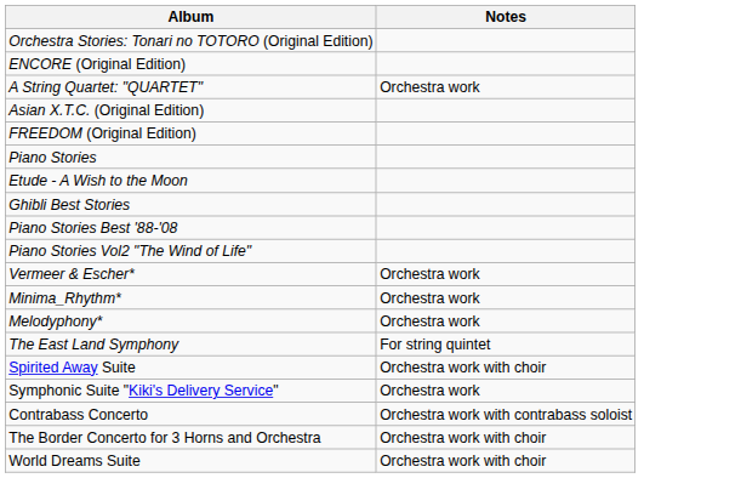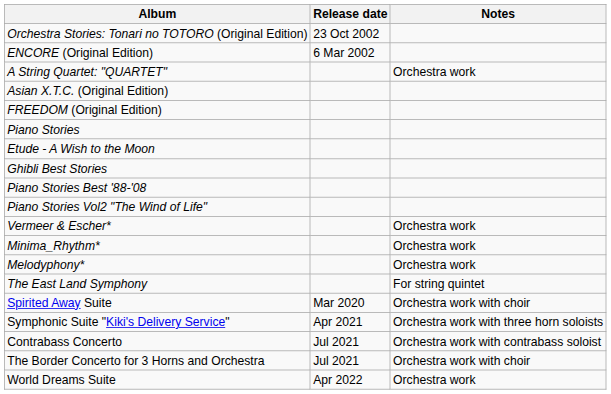 <table class="wikitable" style="font-size:95%;">
 <tr>
 <th>Album</th>
+<th>Release date</th>
 <th>Notes</th>
 </tr>
 <tr>
 <td><em>Orchestra Stories: Tonari no TOTORO</em> (Original Edition)</td>
+<td>23 Oct 2002</td>
 <td></td>
 </tr>
 <tr>
 <td><em>ENCORE</em> (Original Edition)</td>
+<td>6 Mar 2002</td>
 <td></td>
 </tr>
 <tr>
 <td><em>A String Quartet: "QUARTET"</em></td>
+<td></td>
 <td>Orchestra work</td>
 </tr>
 <tr>
 <td><em>Asian X.T.C.</em> (Original Edition)</td>
 <td></td>
+<td></td>
 </tr>
 <tr>
 <td><em>FREEDOM</em> (Original Edition)</td>
+<td></td>
 <td></td>
 </tr>
 <tr>
 <td><em>Piano Stories</em></td>
 <td></td>
+<td></td>
 </tr>
 <tr>
 <td><em>Etude - A Wish to the Moon</em></td>
+<td></td>
 <td></td>
 </tr>
 <tr>
 <td><em>Ghibli Best Stories</em></td>
 <td></td>
+<td></td>
 </tr>
 <tr>
 <td><em>Piano Stories Best '88-'08</em></td>
+<td></td>
 <td></td>
 </tr>
 <tr>
 <td><em>Piano Stories Vol2 "The Wind of Life"</em></td>
 <td></td>
+<td></td>
 </tr>
 <tr>
 <td><em>Vermeer & Escher*</em></td>
+<td></td>
 <td>Orchestra work</td>
 </tr>
 <tr>
 <td><em>Minima_Rhythm*</em></td>
+<td></td>
 <td>Orchestra work</td>
 </tr>
 <tr>
 <td><em>Melodyphony*</em></td>
+<td></td>
 <td>Orchestra work</td>
 </tr>
 <tr>
 <td><em>The East Land Symphony</em></td>
+<td></td>
 <td>For string quintet</td>
 </tr>
 <tr>
 <td><a href='#'>Spirited Away</a> Suite</td>
+<td>Mar 2020</td>
 <td>Orchestra work with choir</td>
 </tr>
 <tr>
 <td>Symphonic Suite "<a href='#'>Kiki's Delivery Service</a>"</td>
-<td>Orchestra work</td>
+<td>Apr 2021</td>
+<td>Orchestra work with three horn soloists</td>
 </tr>
 <tr>
 <td>Contrabass Concerto</td>
+<td>Jul 2021</td>
 <td>Orchestra work with contrabass soloist</td>
 </tr>
 <tr>
 <td>The Border Concerto for 3 Horns and Orchestra</td>
+<td>Jul 2021</td>
 <td>Orchestra work with choir</td>
 </tr>
 <tr>
 <td>World Dreams Suite</td>
-<td>Orchestra work with choir</td>
+<td>Apr 2022</td>
+<td>Orchestra work</td>
 </tr>
 </table>
